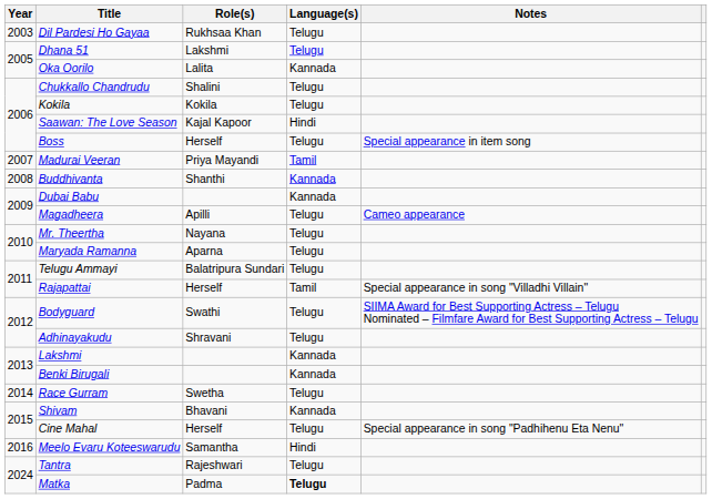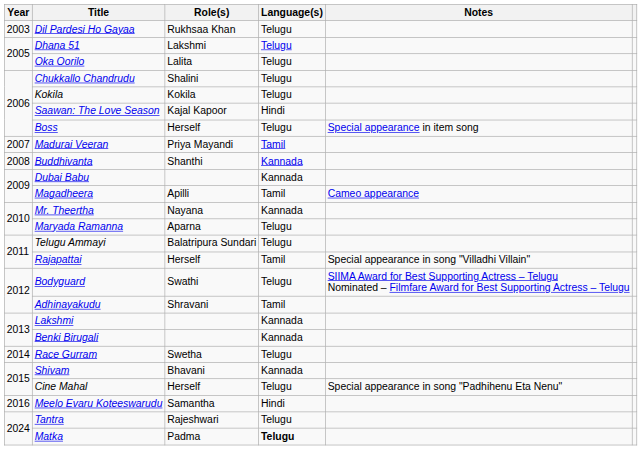 <table class="wikitable sortable">
 <tr>
 <th scope="col">Year</th>
 <th scope="col">Title</th>
 <th scope="col">Role(s)</th>
 <th scope="col">Language(s)</th>
 <th scope="col" class="unsortable">Notes</th>
 <th scope="col" class="unsortable"></th>
 </tr>
 <tr>
 <td>2003</td>
 <td><em><a href='#'>Dil Pardesi Ho Gayaa</a></em></td>
 <td>Rukhsaa Khan</td>
 <td>Telugu</td>
 <td></td>
 <td></td>
 </tr>
 <tr>
 <td rowspan="2">2005</td>
 <td><em><a href='#'>Dhana 51</a></em></td>
 <td>Lakshmi</td>
 <td><a href='#'>Telugu</a></td>
 <td></td>
 <td></td>
 </tr>
 <tr>
 <td><em><a href='#'>Oka Oorilo</a></em></td>
 <td>Lalita</td>
-<td>Kannada</td>
+<td>Telugu</td>
 <td></td>
 <td></td>
 </tr>
 <tr>
 <td rowspan="4">2006</td>
 <td><em><a href='#'>Chukkallo Chandrudu</a></em></td>
 <td>Shalini</td>
 <td>Telugu</td>
 <td></td>
 <td></td>
 </tr>
 <tr>
 <td><em>Kokila</em></td>
 <td>Kokila</td>
 <td>Telugu</td>
 <td></td>
 <td></td>
 </tr>
 <tr>
 <td><em><a href='#'>Saawan: The Love Season</a></em></td>
 <td>Kajal Kapoor</td>
 <td>Hindi</td>
 <td></td>
 <td></td>
 </tr>
 <tr>
 <td><em><a href='#'>Boss</a></em></td>
 <td>Herself</td>
 <td>Telugu</td>
 <td><a href='#'>Special appearance</a> in item song</td>
 <td></td>
 </tr>
 <tr rehguzar movie Hindi>
 <td>2007</td>
 <td><em><a href='#'>Madurai Veeran</a></em></td>
 <td>Priya Mayandi</td>
 <td><a href='#'>Tamil</a></td>
 <td></td>
 <td></td>
 </tr>
 <tr>
 <td>2008</td>
 <td><em><a href='#'>Buddhivanta</a></em></td>
 <td>Shanthi</td>
 <td><a href='#'>Kannada</a></td>
 <td></td>
 <td></td>
 </tr>
 <tr>
 <td rowspan="2">2009</td>
 <td><em><a href='#'>Dubai Babu</a></em></td>
 <td></td>
 <td>Kannada</td>
 <td></td>
 <td></td>
 </tr>
 <tr>
 <td><em><a href='#'>Magadheera</a></em></td>
 <td>Apilli</td>
-<td>Telugu</td>
+<td>Tamil</td>
 <td><a href='#'>Cameo appearance</a></td>
 <td></td>
 </tr>
 <tr>
 <td rowspan="2">2010</td>
 <td><em><a href='#'>Mr. Theertha</a></em></td>
 <td>Nayana</td>
-<td>Telugu</td>
+<td>Kannada</td>
 <td></td>
 <td></td>
 </tr>
 <tr>
 <td><em><a href='#'>Maryada Ramanna</a></em></td>
 <td>Aparna</td>
 <td>Telugu</td>
 <td></td>
 <td></td>
 </tr>
 <tr>
 <td rowspan="2">2011</td>
 <td><em>Telugu Ammayi</em></td>
 <td>Balatripura Sundari</td>
 <td>Telugu</td>
 <td></td>
 <td></td>
 </tr>
 <tr>
 <td><em><a href='#'>Rajapattai</a></em></td>
 <td>Herself</td>
 <td>Tamil</td>
 <td>Special appearance in song "Villadhi Villain"</td>
 <td></td>
 </tr>
 <tr>
 <td rowspan="2">2012</td>
 <td><em><a href='#'>Bodyguard</a></em></td>
 <td>Swathi</td>
 <td>Telugu</td>
 <td><a href='#'>SIIMA Award for Best Supporting Actress – Telugu</a><br>Nominated – <a href='#'>Filmfare Award for Best Supporting Actress – Telugu</a></td>
 <td></td>
 </tr>
 <tr>
 <td><em><a href='#'>Adhinayakudu</a></em></td>
 <td>Shravani</td>
-<td>Telugu</td>
+<td>Tamil</td>
 <td></td>
 <td></td>
 </tr>
 <tr>
 <td rowspan="2">2013</td>
 <td><em><a href='#'>Lakshmi</a></em></td>
 <td></td>
 <td>Kannada</td>
 <td></td>
 <td></td>
 </tr>
 <tr>
 <td><em><a href='#'>Benki Birugali</a></em></td>
 <td></td>
 <td>Kannada</td>
 <td></td>
 <td></td>
 </tr>
 <tr>
 <td>2014</td>
 <td><em><a href='#'>Race Gurram</a></em></td>
 <td>Swetha</td>
 <td>Telugu</td>
 <td></td>
 <td></td>
 </tr>
 <tr>
 <td rowspan="2">2015</td>
 <td><em><a href='#'>Shivam</a></em></td>
 <td>Bhavani</td>
 <td>Kannada</td>
 <td></td>
 <td></td>
 </tr>
 <tr>
 <td><em>Cine Mahal</em></td>
 <td>Herself</td>
 <td>Telugu</td>
 <td>Special appearance in song "Padhihenu Eta Nenu"</td>
 <td></td>
 </tr>
 <tr>
 <td>2016</td>
 <td><em><a href='#'>Meelo Evaru Koteeswarudu</a></em></td>
 <td>Samantha</td>
 <td>Hindi</td>
 <td></td>
 <td></td>
 </tr>
 <tr>
 <td rowspan="2">2024</td>
 <td><a href='#'><em>Tantra</em></a></td>
 <td>Rajeshwari</td>
 <td>Telugu</td>
 <td></td>
 <td></td>
 </tr>
 <tr>
 <td><em><a href='#'>Matka</a></em></td>
 <td>Padma</td>
 <td><strong>Telugu</strong></td>
 <td></td>
 <td></td>
 </tr>
 </table>
